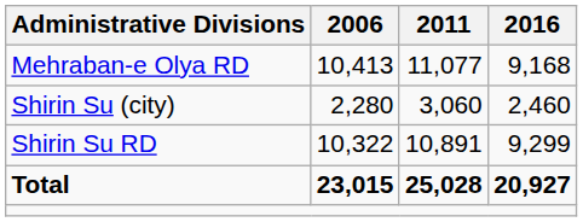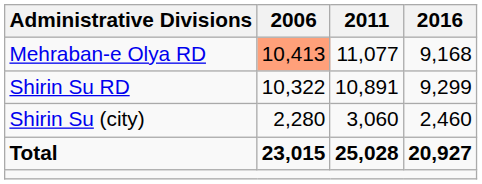 <table class="wikitable">
 <tr>
 <th>Administrative Divisions</th>
 <th>2006</th>
 <th>2011</th>
 <th>2016</th>
 </tr>
 <tr>
 <td><a href='#'>Mehraban-e Olya RD</a></td>
-<td style="text-align: right;">10,413</td>
+<td style="background: lightsalmon; text-align: right;">10,413</td>
 <td style="text-align: right;">11,077</td>
 <td style="text-align: right;">9,168</td>
+</tr>
+<tr>
+<td><a href='#'>Shirin Su RD</a></td>
+<td style="text-align: right;">10,322</td>
+<td style="text-align: right;">10,891</td>
+<td style="text-align: right;">9,299</td>
 </tr>
 <tr>
 <td><a href='#'>Shirin Su</a> (city)</td>
 <td style="text-align: right;">2,280</td>
 <td style="text-align: right;">3,060</td>
 <td style="text-align: right;">2,460</td>
-</tr>
-<tr>
-<td><a href='#'>Shirin Su RD</a></td>
-<td style="text-align: right;">10,322</td>
-<td style="text-align: right;">10,891</td>
-<td style="text-align: right;">9,299</td>
 </tr>
 <tr>
 <td><strong>Total</strong></td>
 <td style="text-align: right;"><strong>23,015</strong></td>
 <td style="text-align: right;"><strong>25,028</strong></td>
 <td style="text-align: right;"><strong>20,927</strong></td>
 </tr>
 <tr>
 <td colspan=4></td>
 </tr>
 </table>
